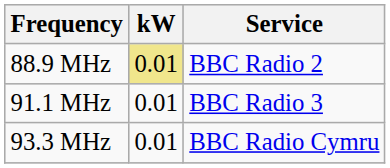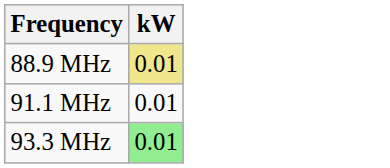 <table class="wikitable sortable">
 <tr>
 <th>Frequency</th>
 <th>kW</th>
-<th>Service</th>
 </tr>
 <tr>
 <td>88.9 MHz</td>
 <td style="background: khaki;">0.01</td>
-<td><a href='#'>BBC Radio 2</a></td>
 </tr>
 <tr>
 <td>91.1 MHz</td>
 <td>0.01</td>
-<td><a href='#'>BBC Radio 3</a></td>
 </tr>
 <tr>
 <td>93.3 MHz</td>
-<td>0.01</td>
-<td><a href='#'>BBC Radio Cymru</a></td>
+<td style="background: lightgreen;">0.01</td>
 </tr>
 </table>
